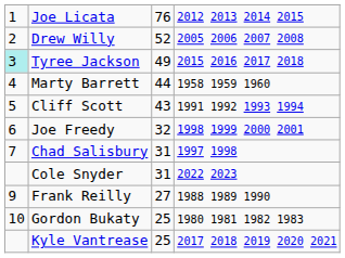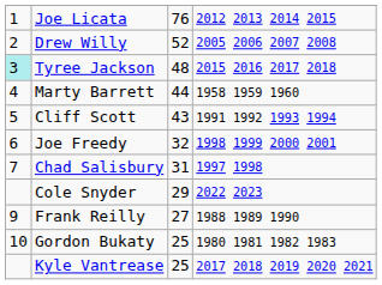 <table class="wikitable">
 <tr>
 </tr>
 <tr>
 <td>1</td>
 <td><a href='#'>Joe Licata</a></td>
 <td>76</td>
 <td style="font-size:80%;"><a href='#'>2012</a> <a href='#'>2013</a> <a href='#'>2014</a> <a href='#'>2015</a></td>
 </tr>
 <tr>
 <td>2</td>
 <td><a href='#'>Drew Willy</a></td>
 <td>52</td>
 <td style="font-size:80%;"><a href='#'>2005</a> <a href='#'>2006</a> <a href='#'>2007</a> <a href='#'>2008</a></td>
 </tr>
 <tr>
 <td style="background: paleturquoise;">3</td>
 <td><a href='#'>Tyree Jackson</a></td>
-<td>49</td>
+<td>48</td>
 <td style="font-size:80%;"><a href='#'>2015</a> <a href='#'>2016</a> <a href='#'>2017</a> <a href='#'>2018</a></td>
 </tr>
 <tr>
 <td>4</td>
 <td>Marty Barrett</td>
 <td>44</td>
 <td style="font-size:80%;">1958 1959 1960</td>
 </tr>
 <tr>
 <td>5</td>
 <td>Cliff Scott</td>
 <td>43</td>
 <td style="font-size:80%;">1991 1992 <a href='#'>1993</a> <a href='#'>1994</a></td>
 </tr>
 <tr>
 <td>6</td>
 <td>Joe Freedy</td>
 <td>32</td>
 <td style="font-size:80%;"><a href='#'>1998</a> <a href='#'>1999</a> <a href='#'>2000</a> <a href='#'>2001</a></td>
 </tr>
 <tr>
 <td>7</td>
 <td><a href='#'>Chad Salisbury</a></td>
 <td>31</td>
 <td style="font-size:80%;"><a href='#'>1997</a> <a href='#'>1998</a></td>
 </tr>
 <tr>
 <td></td>
 <td>Cole Snyder</td>
-<td>31</td>
+<td>29</td>
 <td style="font-size:80%;"><a href='#'>2022</a> <a href='#'>2023</a></td>
 </tr>
 <tr>
 <td>9</td>
 <td>Frank Reilly</td>
 <td>27</td>
 <td style="font-size:80%;">1988 1989 1990</td>
 </tr>
 <tr>
 <td>10</td>
 <td>Gordon Bukaty</td>
 <td>25</td>
 <td style="font-size:80%;">1980 1981 1982 1983</td>
 </tr>
 <tr>
 <td></td>
 <td><a href='#'>Kyle Vantrease</a></td>
 <td>25</td>
 <td style="font-size:80%;"><a href='#'>2017</a> <a href='#'>2018</a> <a href='#'>2019</a> <a href='#'>2020</a> <a href='#'>2021</a></td>
 </tr>
 </table>
